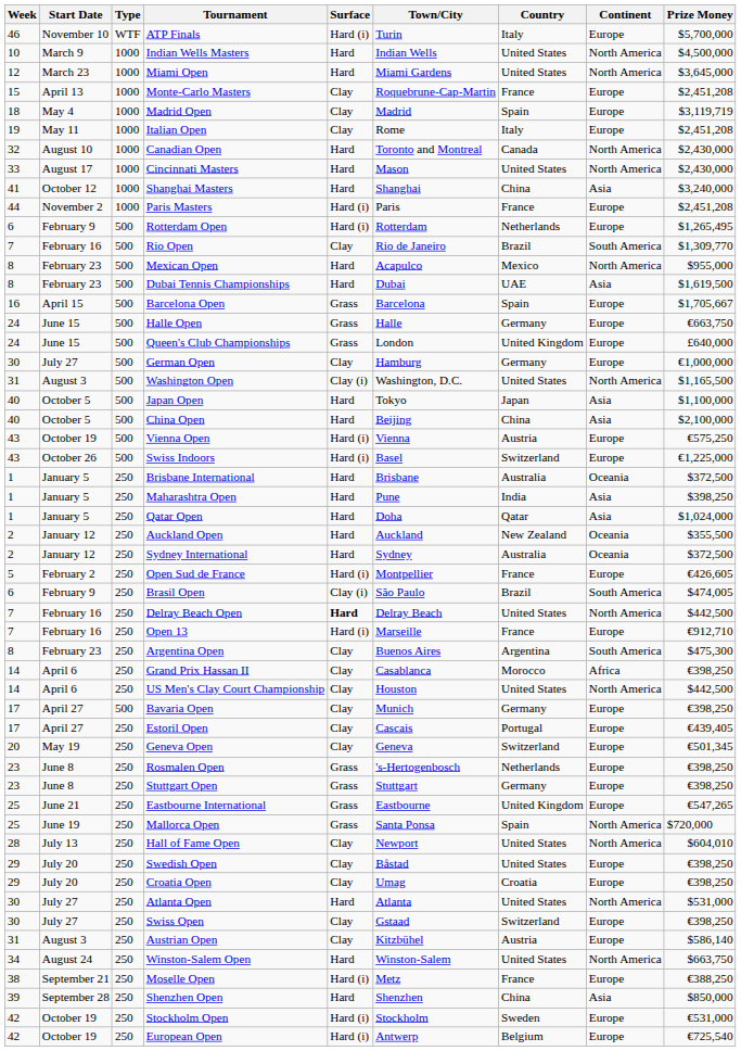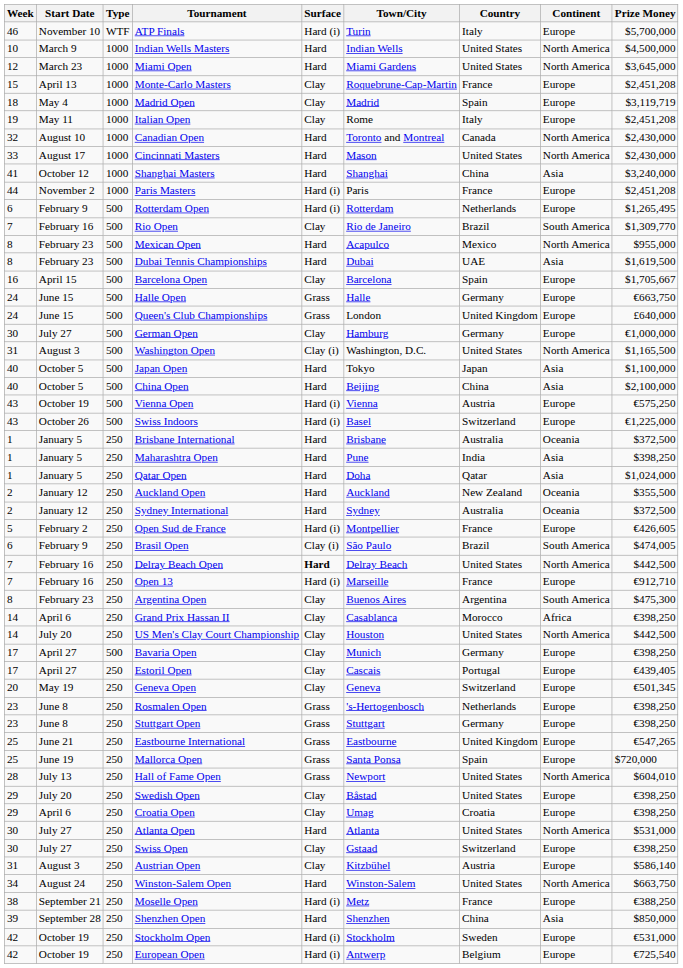 <table class="sortable wikitable">
 <tr>
 <th>Week</th>
 <th>Start Date</th>
 <th>Type</th>
 <th>Tournament</th>
 <th>Surface</th>
 <th>Town/City</th>
 <th>Country</th>
 <th>Continent</th>
 <th>Prize Money</th>
 </tr>
 <tr>
 <td>46</td>
 <td>November 10</td>
 <td>WTF</td>
 <td><a href='#'>ATP Finals</a></td>
 <td>Hard (i)</td>
 <td><a href='#'>Turin</a></td>
 <td>Italy</td>
 <td>Europe</td>
 <td style="text-align:right;">$5,700,000</td>
 </tr>
 <tr>
 <td>10</td>
 <td>March 9</td>
 <td>1000</td>
 <td><a href='#'>Indian Wells Masters</a></td>
 <td>Hard</td>
 <td><a href='#'>Indian Wells</a></td>
 <td>United States</td>
 <td>North America</td>
 <td style="text-align:right;">$4,500,000</td>
 </tr>
 <tr>
 <td>12</td>
 <td>March 23</td>
 <td>1000</td>
 <td><a href='#'>Miami Open</a></td>
 <td>Hard</td>
 <td><a href='#'>Miami Gardens</a></td>
 <td>United States</td>
 <td>North America</td>
 <td style="text-align:right;">$3,645,000</td>
 </tr>
 <tr>
 <td>15</td>
 <td>April 13</td>
 <td>1000</td>
 <td><a href='#'>Monte-Carlo Masters</a></td>
 <td>Clay</td>
 <td><a href='#'>Roquebrune-Cap-Martin</a></td>
 <td>France</td>
 <td>Europe</td>
 <td style="text-align:right;">$2,451,208</td>
 </tr>
 <tr>
 <td>18</td>
 <td>May 4</td>
 <td>1000</td>
 <td><a href='#'>Madrid Open</a></td>
 <td>Clay</td>
 <td><a href='#'>Madrid</a></td>
 <td>Spain</td>
 <td>Europe</td>
 <td style="text-align:right;">$3,119,719</td>
 </tr>
 <tr>
 <td>19</td>
 <td>May 11</td>
 <td>1000</td>
 <td><a href='#'>Italian Open</a></td>
 <td>Clay</td>
 <td>Rome</td>
 <td>Italy</td>
 <td>Europe</td>
 <td style="text-align:right;">$2,451,208</td>
 </tr>
 <tr>
 <td>32</td>
 <td>August 10</td>
 <td>1000</td>
 <td><a href='#'>Canadian Open</a></td>
 <td>Hard</td>
 <td><a href='#'>Toronto</a> and <a href='#'>Montreal</a></td>
 <td>Canada</td>
 <td>North America</td>
 <td style="text-align:right;">$2,430,000</td>
 </tr>
 <tr>
 <td>33</td>
 <td>August 17</td>
 <td>1000</td>
 <td><a href='#'>Cincinnati Masters</a></td>
 <td>Hard</td>
 <td><a href='#'>Mason</a></td>
 <td>United States</td>
 <td>North America</td>
 <td style="text-align:right;">$2,430,000</td>
 </tr>
 <tr>
 <td>41</td>
 <td>October 12</td>
 <td>1000</td>
 <td><a href='#'>Shanghai Masters</a></td>
 <td>Hard</td>
 <td><a href='#'>Shanghai</a></td>
 <td>China</td>
 <td>Asia</td>
 <td style="text-align:right;">$3,240,000</td>
 </tr>
 <tr>
 <td>44</td>
 <td>November 2</td>
 <td>1000</td>
 <td><a href='#'>Paris Masters</a></td>
 <td>Hard (i)</td>
 <td>Paris</td>
 <td>France</td>
 <td>Europe</td>
 <td style="text-align:right;">$2,451,208</td>
 </tr>
 <tr>
 <td>6</td>
 <td>February 9</td>
 <td>500</td>
 <td><a href='#'>Rotterdam Open</a></td>
 <td>Hard (i)</td>
 <td><a href='#'>Rotterdam</a></td>
 <td>Netherlands</td>
 <td>Europe</td>
 <td style="text-align:right;">$1,265,495</td>
 </tr>
 <tr>
 <td>7</td>
 <td>February 16</td>
 <td>500</td>
 <td><a href='#'>Rio Open</a></td>
 <td>Clay</td>
 <td><a href='#'>Rio de Janeiro</a></td>
 <td>Brazil</td>
 <td>South America</td>
 <td style="text-align:right;">$1,309,770</td>
 </tr>
 <tr>
 <td>8</td>
 <td>February 23</td>
 <td>500</td>
 <td><a href='#'>Mexican Open</a></td>
 <td>Hard</td>
 <td><a href='#'>Acapulco</a></td>
 <td>Mexico</td>
 <td>North America</td>
 <td style="text-align:right;">$955,000</td>
 </tr>
 <tr>
 <td>8</td>
 <td>February 23</td>
 <td>500</td>
 <td><a href='#'>Dubai Tennis Championships</a></td>
 <td>Hard</td>
 <td><a href='#'>Dubai</a></td>
 <td>UAE</td>
 <td>Asia</td>
 <td style="text-align:right;">$1,619,500</td>
 </tr>
 <tr>
 <td>16</td>
 <td>April 15</td>
 <td>500</td>
 <td><a href='#'>Barcelona Open</a></td>
-<td>Grass</td>
+<td>Clay</td>
 <td><a href='#'>Barcelona</a></td>
 <td>Spain</td>
 <td>Europe</td>
 <td style="text-align:right;">$1,705,667</td>
 </tr>
 <tr>
 <td>24</td>
 <td>June 15</td>
 <td>500</td>
 <td><a href='#'>Halle Open</a></td>
 <td>Grass</td>
 <td><a href='#'>Halle</a></td>
 <td>Germany</td>
 <td>Europe</td>
 <td style="text-align:right;">€663,750</td>
 </tr>
 <tr>
 <td>24</td>
 <td>June 15</td>
 <td>500</td>
 <td><a href='#'>Queen's Club Championships</a></td>
 <td>Grass</td>
 <td>London</td>
 <td>United Kingdom</td>
 <td>Europe</td>
 <td style="text-align:right;">£640,000</td>
 </tr>
 <tr>
 <td>30</td>
 <td>July 27</td>
 <td>500</td>
 <td><a href='#'>German Open</a></td>
 <td>Clay</td>
 <td><a href='#'>Hamburg</a></td>
 <td>Germany</td>
 <td>Europe</td>
 <td style="text-align:right;">€1,000,000</td>
 </tr>
 <tr>
 <td>31</td>
 <td>August 3</td>
 <td>500</td>
 <td><a href='#'>Washington Open</a></td>
 <td>Clay (i)</td>
 <td>Washington, D.C.</td>
 <td>United States</td>
 <td>North America</td>
 <td style="text-align:right;">$1,165,500</td>
 </tr>
 <tr>
 <td>40</td>
 <td>October 5</td>
 <td>500</td>
 <td><a href='#'>Japan Open</a></td>
 <td>Hard</td>
 <td>Tokyo</td>
 <td>Japan</td>
 <td>Asia</td>
 <td style="text-align:right;">$1,100,000</td>
 </tr>
 <tr>
 <td>40</td>
 <td>October 5</td>
 <td>500</td>
 <td><a href='#'>China Open</a></td>
 <td>Hard</td>
 <td><a href='#'>Beijing</a></td>
 <td>China</td>
 <td>Asia</td>
 <td style="text-align:right;">$2,100,000</td>
 </tr>
 <tr>
 <td>43</td>
 <td>October 19</td>
 <td>500</td>
 <td><a href='#'>Vienna Open</a></td>
 <td>Hard (i)</td>
 <td><a href='#'>Vienna</a></td>
 <td>Austria</td>
 <td>Europe</td>
 <td style="text-align:right;">€575,250</td>
 </tr>
 <tr>
 <td>43</td>
 <td>October 26</td>
 <td>500</td>
 <td><a href='#'>Swiss Indoors</a></td>
 <td>Hard (i)</td>
 <td><a href='#'>Basel</a></td>
 <td>Switzerland</td>
 <td>Europe</td>
 <td style="text-align:right;">€1,225,000</td>
 </tr>
 <tr>
 <td>1</td>
 <td>January 5</td>
 <td>250</td>
 <td><a href='#'>Brisbane International</a></td>
 <td>Hard</td>
 <td><a href='#'>Brisbane</a></td>
 <td>Australia</td>
 <td>Oceania</td>
 <td style="text-align:right;">$372,500</td>
 </tr>
 <tr>
 <td>1</td>
 <td>January 5</td>
 <td>250</td>
 <td><a href='#'>Maharashtra Open</a></td>
 <td>Hard</td>
 <td><a href='#'>Pune</a></td>
 <td>India</td>
 <td>Asia</td>
 <td style="text-align:right;">$398,250</td>
 </tr>
 <tr>
 <td>1</td>
 <td>January 5</td>
 <td>250</td>
 <td><a href='#'>Qatar Open</a></td>
 <td>Hard</td>
 <td><a href='#'>Doha</a></td>
 <td>Qatar</td>
 <td>Asia</td>
 <td style="text-align:right;">$1,024,000</td>
 </tr>
 <tr>
 <td>2</td>
 <td>January 12</td>
 <td>250</td>
 <td><a href='#'>Auckland Open</a></td>
 <td>Hard</td>
 <td><a href='#'>Auckland</a></td>
 <td>New Zealand</td>
 <td>Oceania</td>
 <td style="text-align:right;">$355,500</td>
 </tr>
 <tr>
 <td>2</td>
 <td>January 12</td>
 <td>250</td>
 <td><a href='#'>Sydney International</a></td>
 <td>Hard</td>
 <td><a href='#'>Sydney</a></td>
 <td>Australia</td>
 <td>Oceania</td>
 <td style="text-align:right;">$372,500</td>
 </tr>
 <tr>
 <td>5</td>
 <td>February 2</td>
 <td>250</td>
 <td><a href='#'>Open Sud de France</a></td>
 <td>Hard (i)</td>
 <td><a href='#'>Montpellier</a></td>
 <td>France</td>
 <td>Europe</td>
 <td style="text-align:right;">€426,605</td>
 </tr>
 <tr>
 <td>6</td>
 <td>February 9</td>
 <td>250</td>
 <td><a href='#'>Brasil Open</a></td>
 <td>Clay (i)</td>
 <td><a href='#'>São Paulo</a></td>
 <td>Brazil</td>
 <td>South America</td>
 <td style="text-align:right;">$474,005</td>
 </tr>
 <tr>
 <td>7</td>
 <td>February 16</td>
 <td>250</td>
 <td><a href='#'>Delray Beach Open</a></td>
 <td><strong>Hard</strong></td>
 <td><a href='#'>Delray Beach</a></td>
 <td>United States</td>
 <td>North America</td>
 <td style="text-align:right;">$442,500</td>
 </tr>
 <tr>
 <td>7</td>
 <td>February 16</td>
 <td>250</td>
 <td><a href='#'>Open 13</a></td>
 <td>Hard (i)</td>
 <td><a href='#'>Marseille</a></td>
 <td>France</td>
 <td>Europe</td>
 <td style="text-align:right;">€912,710</td>
 </tr>
 <tr>
 <td>8</td>
 <td>February 23</td>
 <td>250</td>
 <td><a href='#'>Argentina Open</a></td>
 <td>Clay</td>
 <td><a href='#'>Buenos Aires</a></td>
 <td>Argentina</td>
 <td>South America</td>
 <td style="text-align:right;">$475,300</td>
 </tr>
 <tr>
 <td>14</td>
 <td>April 6</td>
 <td>250</td>
 <td><a href='#'>Grand Prix Hassan II</a></td>
 <td>Clay</td>
 <td><a href='#'>Casablanca</a></td>
 <td>Morocco</td>
 <td>Africa</td>
 <td style="text-align:right;">€398,250</td>
 </tr>
 <tr>
 <td>14</td>
-<td>April 6</td>
+<td>July 20</td>
 <td>250</td>
 <td><a href='#'>US Men's Clay Court Championship</a></td>
 <td>Clay</td>
 <td><a href='#'>Houston</a></td>
 <td>United States</td>
 <td>North America</td>
 <td style="text-align:right;">$442,500</td>
 </tr>
 <tr>
 <td>17</td>
 <td>April 27</td>
 <td>500</td>
 <td><a href='#'>Bavaria Open</a></td>
 <td>Clay</td>
 <td><a href='#'>Munich</a></td>
 <td>Germany</td>
 <td>Europe</td>
 <td style="text-align:right;">€398,250</td>
 </tr>
 <tr>
 <td>17</td>
 <td>April 27</td>
 <td>250</td>
 <td><a href='#'>Estoril Open</a></td>
 <td>Clay</td>
 <td><a href='#'>Cascais</a></td>
 <td>Portugal</td>
 <td>Europe</td>
 <td style="text-align:right;">€439,405</td>
 </tr>
 <tr>
 <td>20</td>
 <td>May 19</td>
 <td>250</td>
 <td><a href='#'>Geneva Open</a></td>
 <td>Clay</td>
 <td><a href='#'>Geneva</a></td>
 <td>Switzerland</td>
 <td>Europe</td>
 <td style="text-align:right;">€501,345</td>
 </tr>
 <tr>
 <td>23</td>
 <td>June 8</td>
 <td>250</td>
 <td><a href='#'>Rosmalen Open</a></td>
 <td>Grass</td>
 <td><a href='#'>'s-Hertogenbosch</a></td>
 <td>Netherlands</td>
 <td>Europe</td>
 <td style="text-align:right;">€398,250</td>
 </tr>
 <tr>
 <td>23</td>
 <td>June 8</td>
 <td>250</td>
 <td><a href='#'>Stuttgart Open</a></td>
 <td>Grass</td>
 <td><a href='#'>Stuttgart</a></td>
 <td>Germany</td>
 <td>Europe</td>
 <td style="text-align:right;">€398,250</td>
 </tr>
 <tr>
 <td>25</td>
 <td>June 21</td>
 <td>250</td>
 <td><a href='#'>Eastbourne International</a></td>
 <td>Grass</td>
 <td><a href='#'>Eastbourne</a></td>
 <td>United Kingdom</td>
 <td>Europe</td>
 <td style="text-align:right;">€547,265</td>
 </tr>
 <tr>
 <td>25</td>
 <td>June 19</td>
 <td>250</td>
 <td><a href='#'>Mallorca Open</a></td>
 <td>Grass</td>
 <td><a href='#'>Santa Ponsa</a></td>
 <td>Spain</td>
-<td>North America</td>
+<td>Europe</td>
 <td>$720,000</td>
 </tr>
 <tr>
 <td>28</td>
 <td>July 13</td>
 <td>250</td>
 <td><a href='#'>Hall of Fame Open</a></td>
-<td>Clay</td>
+<td>Grass</td>
 <td><a href='#'>Newport</a></td>
 <td>United States</td>
 <td>North America</td>
 <td style="text-align:right;">$604,010</td>
 </tr>
 <tr>
 <td>29</td>
 <td>July 20</td>
 <td>250</td>
 <td><a href='#'>Swedish Open</a></td>
 <td>Clay</td>
 <td><a href='#'>Båstad</a></td>
 <td>United States</td>
 <td>Europe</td>
 <td style="text-align:right;">€398,250</td>
 </tr>
 <tr>
 <td>29</td>
-<td>July 20</td>
+<td>April 6</td>
 <td>250</td>
 <td><a href='#'>Croatia Open</a></td>
 <td>Clay</td>
 <td><a href='#'>Umag</a></td>
 <td>Croatia</td>
 <td>Europe</td>
 <td style="text-align:right;">€398,250</td>
 </tr>
 <tr>
 <td>30</td>
 <td>July 27</td>
 <td>250</td>
 <td><a href='#'>Atlanta Open</a></td>
 <td>Hard</td>
 <td><a href='#'>Atlanta</a></td>
 <td>United States</td>
 <td>North America</td>
 <td style="text-align:right;">$531,000</td>
 </tr>
 <tr>
 <td>30</td>
 <td>July 27</td>
 <td>250</td>
 <td><a href='#'>Swiss Open</a></td>
 <td>Clay</td>
 <td><a href='#'>Gstaad</a></td>
 <td>Switzerland</td>
 <td>Europe</td>
 <td style="text-align:right;">€398,250</td>
 </tr>
 <tr>
 <td>31</td>
 <td>August 3</td>
 <td>250</td>
 <td><a href='#'>Austrian Open</a></td>
 <td>Clay</td>
 <td><a href='#'>Kitzbühel</a></td>
 <td>Austria</td>
 <td>Europe</td>
 <td style="text-align:right;">$586,140</td>
 </tr>
 <tr>
 <td>34</td>
 <td>August 24</td>
 <td>250</td>
 <td><a href='#'>Winston-Salem Open</a></td>
 <td>Hard</td>
 <td><a href='#'>Winston-Salem</a></td>
 <td>United States</td>
 <td>North America</td>
 <td style="text-align:right;">$663,750</td>
 </tr>
 <tr>
 <td>38</td>
 <td>September 21</td>
 <td>250</td>
 <td><a href='#'>Moselle Open</a></td>
 <td>Hard (i)</td>
 <td><a href='#'>Metz</a></td>
 <td>France</td>
 <td>Europe</td>
 <td style="text-align:right;">€388,250</td>
 </tr>
 <tr>
 <td>39</td>
 <td>September 28</td>
 <td>250</td>
 <td><a href='#'>Shenzhen Open</a></td>
 <td>Hard</td>
 <td><a href='#'>Shenzhen</a></td>
 <td>China</td>
 <td>Asia</td>
 <td style="text-align:right;">$850,000</td>
 </tr>
 <tr>
 <td>42</td>
 <td>October 19</td>
 <td>250</td>
 <td><a href='#'>Stockholm Open</a></td>
 <td>Hard (i)</td>
 <td><a href='#'>Stockholm</a></td>
 <td>Sweden</td>
 <td>Europe</td>
 <td style="text-align:right;">€531,000</td>
 </tr>
 <tr>
 <td>42</td>
 <td>October 19</td>
 <td>250</td>
 <td><a href='#'>European Open</a></td>
 <td>Hard (i)</td>
 <td><a href='#'>Antwerp</a></td>
 <td>Belgium</td>
 <td>Europe</td>
 <td style="text-align:right;">€725,540</td>
 </tr>
 </table>
